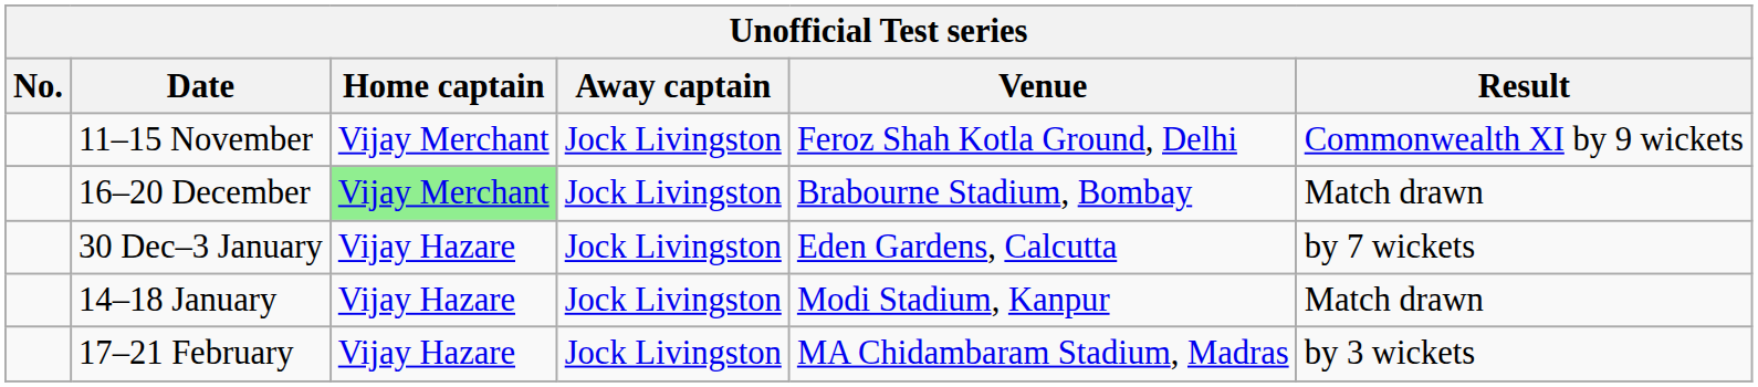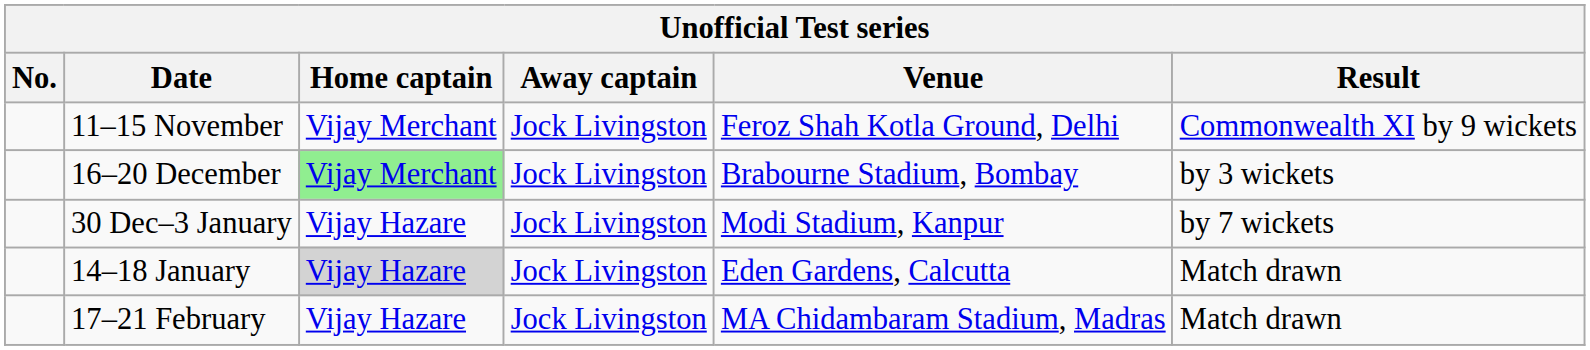 <table class="wikitable">
 <tr>
 <th colspan="9">Unofficial Test series</th>
 </tr>
 <tr>
 <th>No.</th>
 <th>Date</th>
 <th>Home captain</th>
 <th>Away captain</th>
 <th>Venue</th>
 <th>Result</th>
 </tr>
 <tr>
 <td></td>
 <td>11–15 November</td>
 <td><a href='#'>Vijay Merchant</a></td>
 <td><a href='#'>Jock Livingston</a></td>
 <td><a href='#'>Feroz Shah Kotla Ground</a>, <a href='#'>Delhi</a></td>
 <td><a href='#'>Commonwealth XI</a> by 9 wickets</td>
 </tr>
 <tr>
 <td></td>
 <td>16–20 December</td>
 <td style="background: lightgreen;"><a href='#'>Vijay Merchant</a></td>
 <td><a href='#'>Jock Livingston</a></td>
 <td><a href='#'>Brabourne Stadium</a>, <a href='#'>Bombay</a></td>
-<td>Match drawn</td>
+<td> by 3 wickets</td>
 </tr>
 <tr>
 <td></td>
 <td>30 Dec–3 January</td>
 <td><a href='#'>Vijay Hazare</a></td>
 <td><a href='#'>Jock Livingston</a></td>
-<td><a href='#'>Eden Gardens</a>, <a href='#'>Calcutta</a></td>
+<td><a href='#'>Modi Stadium</a>, <a href='#'>Kanpur</a></td>
 <td> by 7 wickets</td>
 </tr>
 <tr>
 <td></td>
 <td>14–18 January</td>
-<td><a href='#'>Vijay Hazare</a></td>
+<td style="background: lightgrey;"><a href='#'>Vijay Hazare</a></td>
 <td><a href='#'>Jock Livingston</a></td>
-<td><a href='#'>Modi Stadium</a>, <a href='#'>Kanpur</a></td>
+<td><a href='#'>Eden Gardens</a>, <a href='#'>Calcutta</a></td>
 <td>Match drawn</td>
 </tr>
 <tr>
 <td></td>
 <td>17–21 February</td>
 <td><a href='#'>Vijay Hazare</a></td>
 <td><a href='#'>Jock Livingston</a></td>
 <td><a href='#'>MA Chidambaram Stadium</a>, <a href='#'>Madras</a></td>
-<td> by 3 wickets</td>
+<td>Match drawn</td>
 </tr>
 </table>
